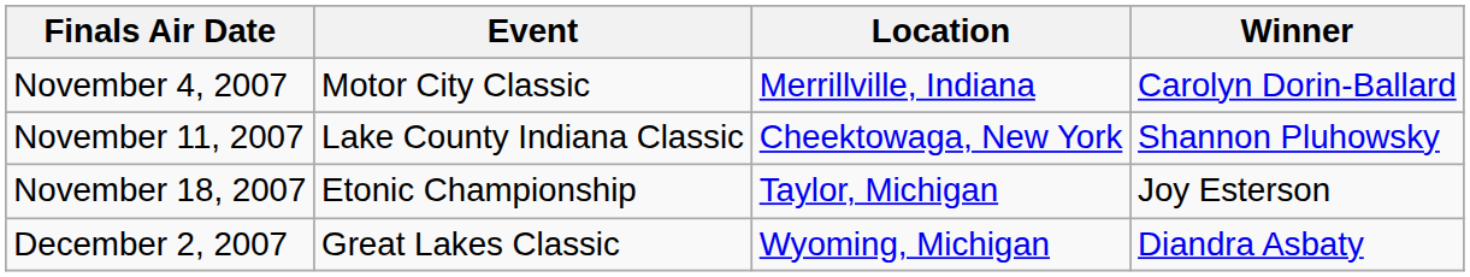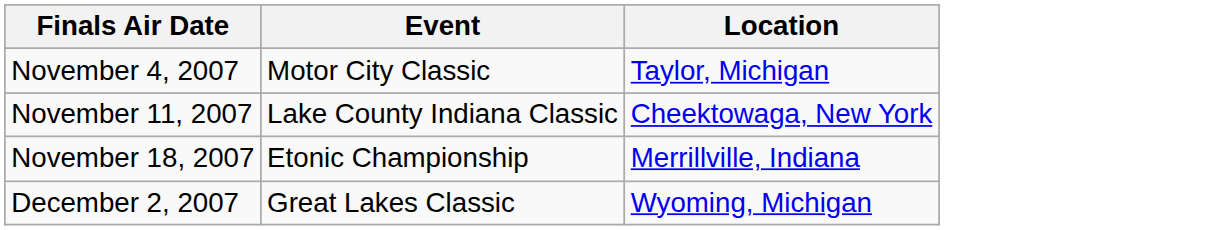 <table class="wikitable unsortable">
 <tr>
 <th>Finals Air Date</th>
 <th>Event</th>
 <th>Location</th>
-<th>Winner</th>
 </tr>
 <tr>
 <td>November 4, 2007</td>
 <td>Motor City Classic</td>
-<td><a href='#'>Merrillville, Indiana</a></td>
-<td><a href='#'>Carolyn Dorin-Ballard</a></td>
+<td><a href='#'>Taylor, Michigan</a></td>
 </tr>
 <tr>
 <td>November 11, 2007</td>
 <td>Lake County Indiana Classic</td>
 <td><a href='#'>Cheektowaga, New York</a></td>
-<td><a href='#'>Shannon Pluhowsky</a></td>
 </tr>
 <tr>
 <td>November 18, 2007</td>
 <td>Etonic Championship</td>
-<td><a href='#'>Taylor, Michigan</a></td>
-<td>Joy Esterson</td>
+<td><a href='#'>Merrillville, Indiana</a></td>
 </tr>
 <tr>
 <td>December 2, 2007</td>
 <td>Great Lakes Classic</td>
 <td><a href='#'>Wyoming, Michigan</a></td>
-<td><a href='#'>Diandra Asbaty</a></td>
 </tr>
 </table>
